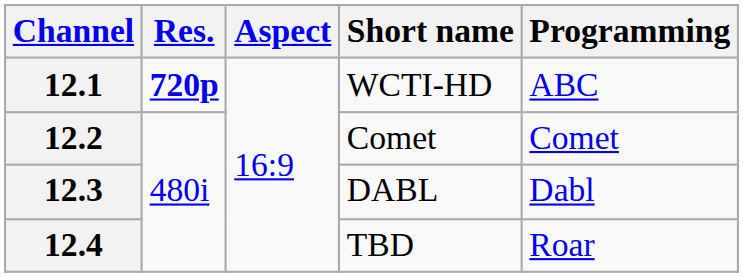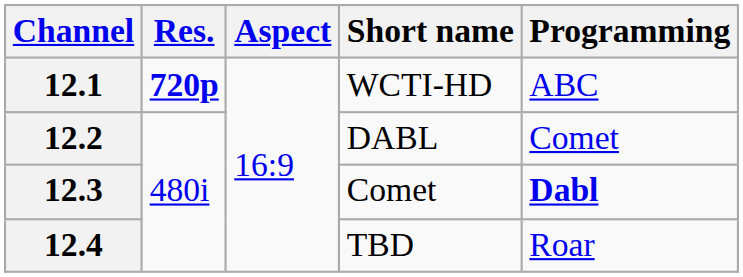 <table class="wikitable">
 <tr>
 <th scope = "col"><a href='#'>Channel</a></th>
 <th scope = "col"><a href='#'>Res.</a></th>
 <th scope = "col"><a href='#'>Aspect</a></th>
 <th scope = "col">Short name</th>
 <th scope = "col">Programming</th>
 </tr>
 <tr>
 <th scope = "row">12.1</th>
 <td><strong><a href='#'>720p</a></strong></td>
 <td rowspan="4"><a href='#'>16:9</a></td>
 <td>WCTI-HD</td>
 <td><a href='#'>ABC</a></td>
 </tr>
 <tr>
 <th scope = "row">12.2</th>
 <td rowspan="3"><a href='#'>480i</a></td>
-<td>Comet</td>
+<td>DABL</td>
 <td><a href='#'>Comet</a></td>
 </tr>
 <tr>
 <th scope = "row">12.3</th>
-<td>DABL</td>
-<td><a href='#'>Dabl</a></td>
+<td>Comet</td>
+<td><strong><a href='#'>Dabl</a></strong></td>
 </tr>
 <tr>
 <th scope = "row">12.4</th>
 <td>TBD</td>
 <td><a href='#'>Roar</a></td>
 </tr>
 </table>
